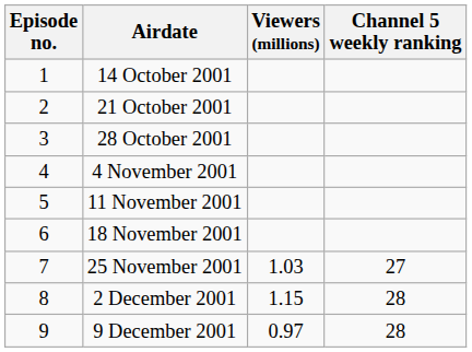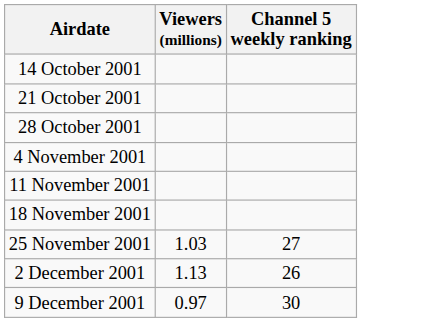 <table class="wikitable" style="text-align:center;">
 <tr>
-<th>Episode<br>no.</th>
 <th>Airdate</th>
 <th>Viewers<br><small>(millions)</small></th>
 <th>Channel 5<br>weekly ranking</th>
 </tr>
 <tr>
-<td>1</td>
 <td>14 October 2001</td>
 <td></td>
 <td></td>
 </tr>
 <tr>
-<td>2</td>
 <td>21 October 2001</td>
 <td></td>
 <td></td>
 </tr>
 <tr>
-<td>3</td>
 <td>28 October 2001</td>
 <td></td>
 <td></td>
 </tr>
 <tr>
-<td>4</td>
 <td>4 November 2001</td>
 <td></td>
 <td></td>
 </tr>
 <tr>
-<td>5</td>
 <td>11 November 2001</td>
 <td></td>
 <td></td>
 </tr>
 <tr>
-<td>6</td>
 <td>18 November 2001</td>
 <td></td>
 <td></td>
 </tr>
 <tr>
-<td>7</td>
 <td>25 November 2001</td>
 <td>1.03</td>
 <td>27</td>
 </tr>
 <tr>
-<td>8</td>
 <td>2 December 2001</td>
-<td>1.15</td>
-<td>28</td>
+<td>1.13</td>
+<td>26</td>
 </tr>
 <tr>
-<td>9</td>
 <td>9 December 2001</td>
 <td>0.97</td>
-<td>28</td>
+<td>30</td>
 </tr>
 </table>
